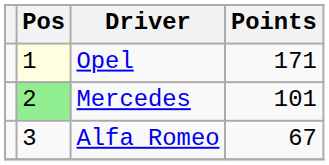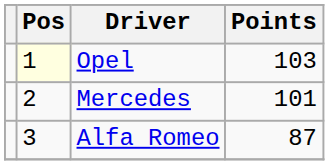 <table class="wikitable" style="font-size: 95%;">
 <tr>
 <th></th>
 <th>Pos</th>
 <th>Driver</th>
 <th>Points</th>
 </tr>
 <tr>
 <td align="left"></td>
 <td style="background: lightyellow;">1</td>
 <td> <a href='#'>Opel</a></td>
-<td align="right">171</td>
+<td align="right">103</td>
 </tr>
 <tr>
 <td align="left"></td>
-<td style="background: lightgreen;">2</td>
+<td>2</td>
 <td> <a href='#'>Mercedes</a></td>
 <td align="right">101</td>
 </tr>
 <tr>
 <td align="left"></td>
 <td>3</td>
 <td> <a href='#'>Alfa Romeo</a></td>
-<td align="right">67</td>
+<td align="right">87</td>
 </tr>
 <tr>
 </tr>
 </table>
